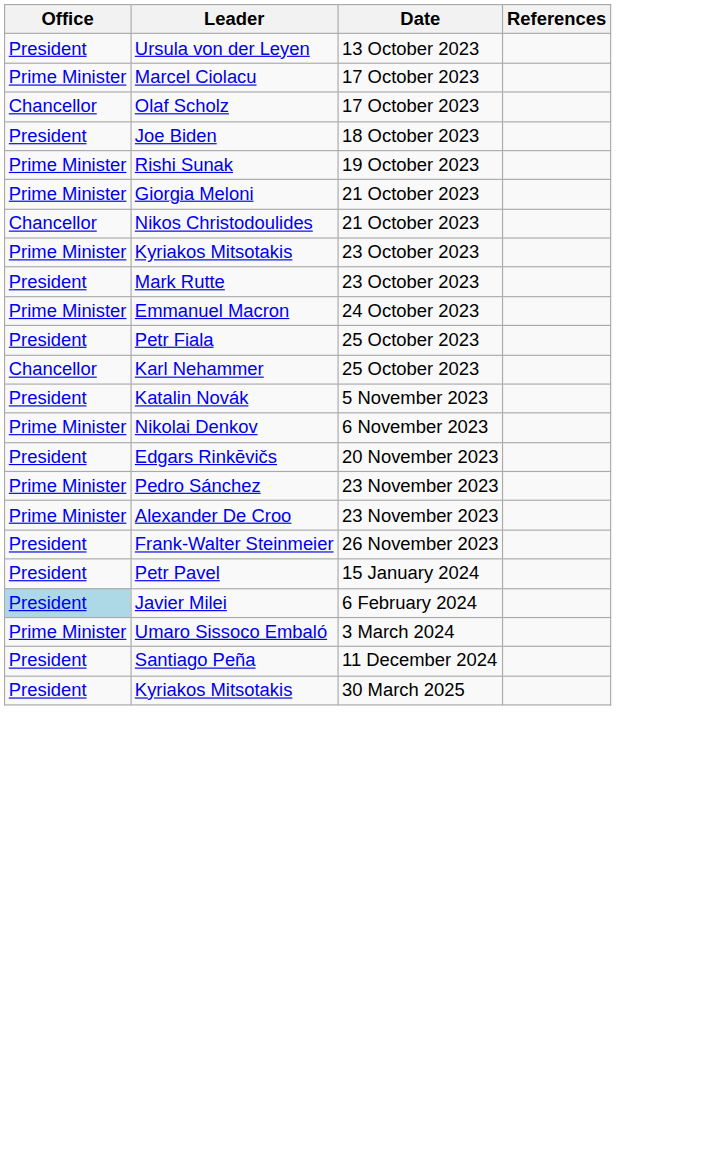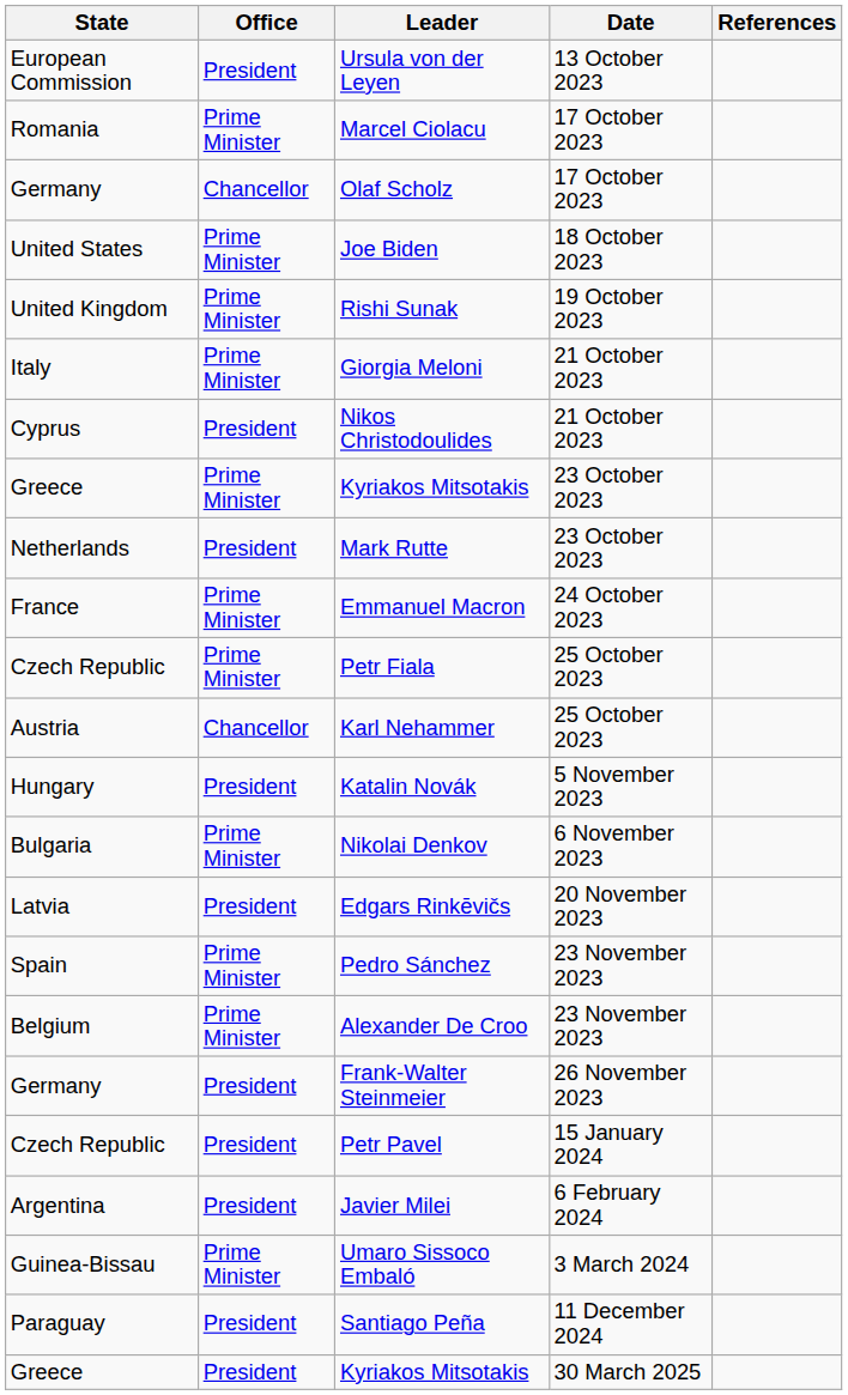 <table class="wikitable sortable">
 <tr>
+<th>State</th>
 <th>Office</th>
 <th>Leader</th>
 <th>Date</th>
 <th>References</th>
 </tr>
 <tr>
+<td> European Commission</td>
 <td><a href='#'>President</a></td>
 <td><a href='#'>Ursula von der Leyen</a></td>
 <td>13 October 2023</td>
 <td></td>
 </tr>
 <tr>
+<td> Romania</td>
 <td><a href='#'>Prime Minister</a></td>
 <td><a href='#'>Marcel Ciolacu</a></td>
 <td>17 October 2023</td>
 <td></td>
 </tr>
 <tr>
+<td> Germany</td>
 <td><a href='#'>Chancellor</a></td>
 <td><a href='#'>Olaf Scholz</a></td>
 <td>17 October 2023</td>
 <td></td>
 </tr>
 <tr>
-<td><a href='#'>President</a></td>
+<td> United States</td>
+<td><a href='#'>Prime Minister</a></td>
 <td><a href='#'>Joe Biden</a></td>
 <td>18 October 2023</td>
 <td></td>
 </tr>
 <tr>
+<td> United Kingdom</td>
 <td><a href='#'>Prime Minister</a></td>
 <td><a href='#'>Rishi Sunak</a></td>
 <td>19 October 2023</td>
 <td></td>
 </tr>
 <tr>
+<td> Italy</td>
 <td><a href='#'>Prime Minister</a></td>
 <td><a href='#'>Giorgia Meloni</a></td>
 <td>21 October 2023</td>
 <td></td>
 </tr>
 <tr>
-<td><a href='#'>Chancellor</a></td>
+<td> Cyprus</td>
+<td><a href='#'>President</a></td>
 <td><a href='#'>Nikos Christodoulides</a></td>
 <td>21 October 2023</td>
 <td></td>
 </tr>
 <tr>
+<td> Greece</td>
 <td><a href='#'>Prime Minister</a></td>
 <td><a href='#'>Kyriakos Mitsotakis</a></td>
 <td>23 October 2023</td>
 <td></td>
 </tr>
 <tr>
+<td> Netherlands</td>
 <td><a href='#'>President</a></td>
 <td><a href='#'>Mark Rutte</a></td>
 <td>23 October 2023</td>
 <td></td>
 </tr>
 <tr>
+<td> France</td>
 <td><a href='#'>Prime Minister</a></td>
 <td><a href='#'>Emmanuel Macron</a></td>
 <td>24 October 2023</td>
 <td></td>
 </tr>
 <tr>
-<td><a href='#'>President</a></td>
+<td> Czech Republic</td>
+<td><a href='#'>Prime Minister</a></td>
 <td><a href='#'>Petr Fiala</a></td>
 <td>25 October 2023</td>
 <td></td>
 </tr>
 <tr>
+<td> Austria</td>
 <td><a href='#'>Chancellor</a></td>
 <td><a href='#'>Karl Nehammer</a></td>
 <td>25 October 2023</td>
 <td></td>
 </tr>
 <tr>
+<td> Hungary</td>
 <td><a href='#'>President</a></td>
 <td><a href='#'>Katalin Novák</a></td>
 <td>5 November 2023</td>
 <td></td>
 </tr>
 <tr>
+<td> Bulgaria</td>
 <td><a href='#'>Prime Minister</a></td>
 <td><a href='#'>Nikolai Denkov</a></td>
 <td>6 November 2023</td>
 <td></td>
 </tr>
 <tr>
+<td> Latvia</td>
 <td><a href='#'>President</a></td>
 <td><a href='#'>Edgars Rinkēvičs</a></td>
 <td>20 November 2023</td>
 <td></td>
 </tr>
 <tr>
+<td> Spain</td>
 <td><a href='#'>Prime Minister</a></td>
 <td><a href='#'>Pedro Sánchez</a></td>
 <td>23 November 2023</td>
 <td></td>
 </tr>
 <tr>
+<td> Belgium</td>
 <td><a href='#'>Prime Minister</a></td>
 <td><a href='#'>Alexander De Croo</a></td>
 <td>23 November 2023</td>
 <td></td>
 </tr>
 <tr>
+<td> Germany</td>
 <td><a href='#'>President</a></td>
 <td><a href='#'>Frank-Walter Steinmeier</a></td>
 <td>26 November 2023</td>
 <td></td>
 </tr>
 <tr>
+<td> Czech Republic</td>
 <td><a href='#'>President</a></td>
 <td><a href='#'>Petr Pavel</a></td>
 <td>15 January 2024</td>
 <td></td>
 </tr>
 <tr>
-<td style="background: lightblue;"><a href='#'>President</a></td>
+<td> Argentina</td>
+<td><a href='#'>President</a></td>
 <td><a href='#'>Javier Milei</a></td>
 <td>6 February 2024</td>
 <td></td>
 </tr>
 <tr>
+<td> Guinea-Bissau</td>
 <td><a href='#'>Prime Minister</a></td>
 <td><a href='#'>Umaro Sissoco Embaló</a></td>
 <td>3 March 2024</td>
 <td></td>
 </tr>
 <tr>
+<td> Paraguay</td>
 <td><a href='#'>President</a></td>
 <td><a href='#'>Santiago Peña</a></td>
 <td>11 December 2024</td>
 <td></td>
 </tr>
 <tr>
+<td> Greece</td>
 <td><a href='#'>President</a></td>
 <td><a href='#'>Kyriakos Mitsotakis</a></td>
 <td>30 March 2025</td>
 <td></td>
 </tr>
 </table>
